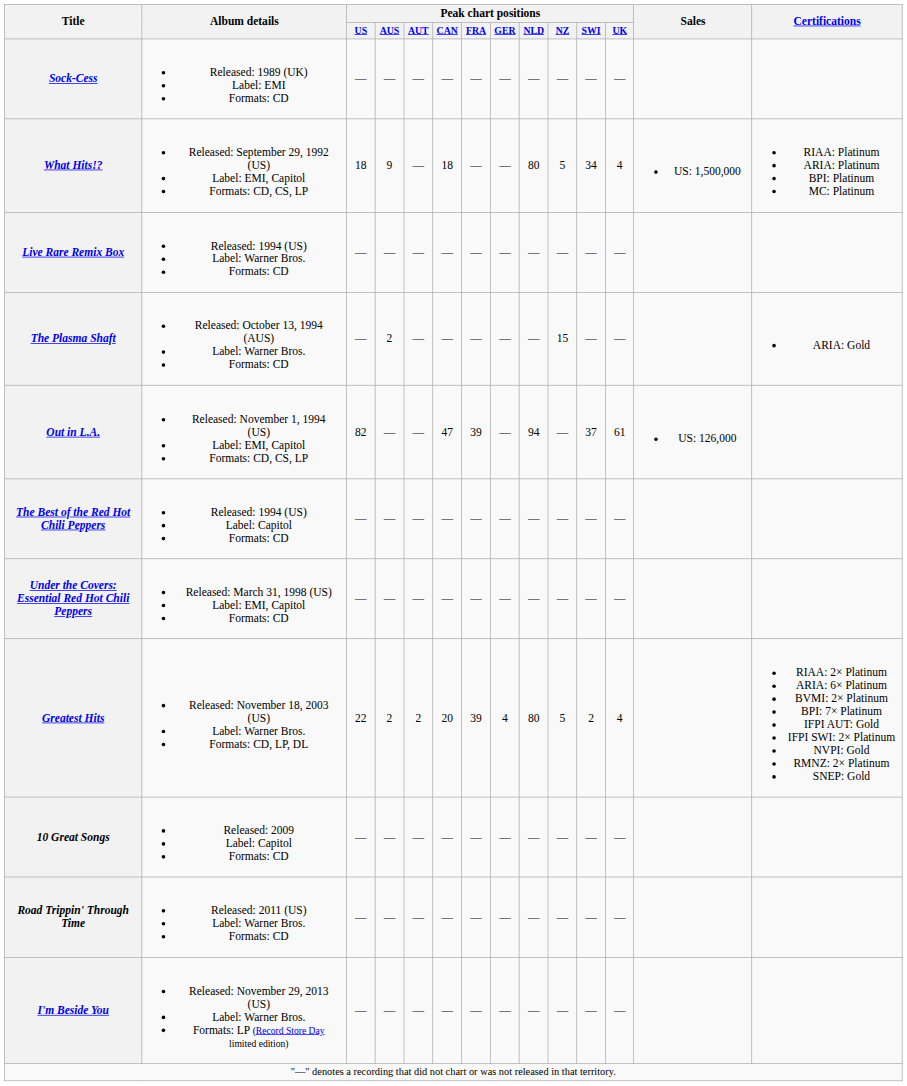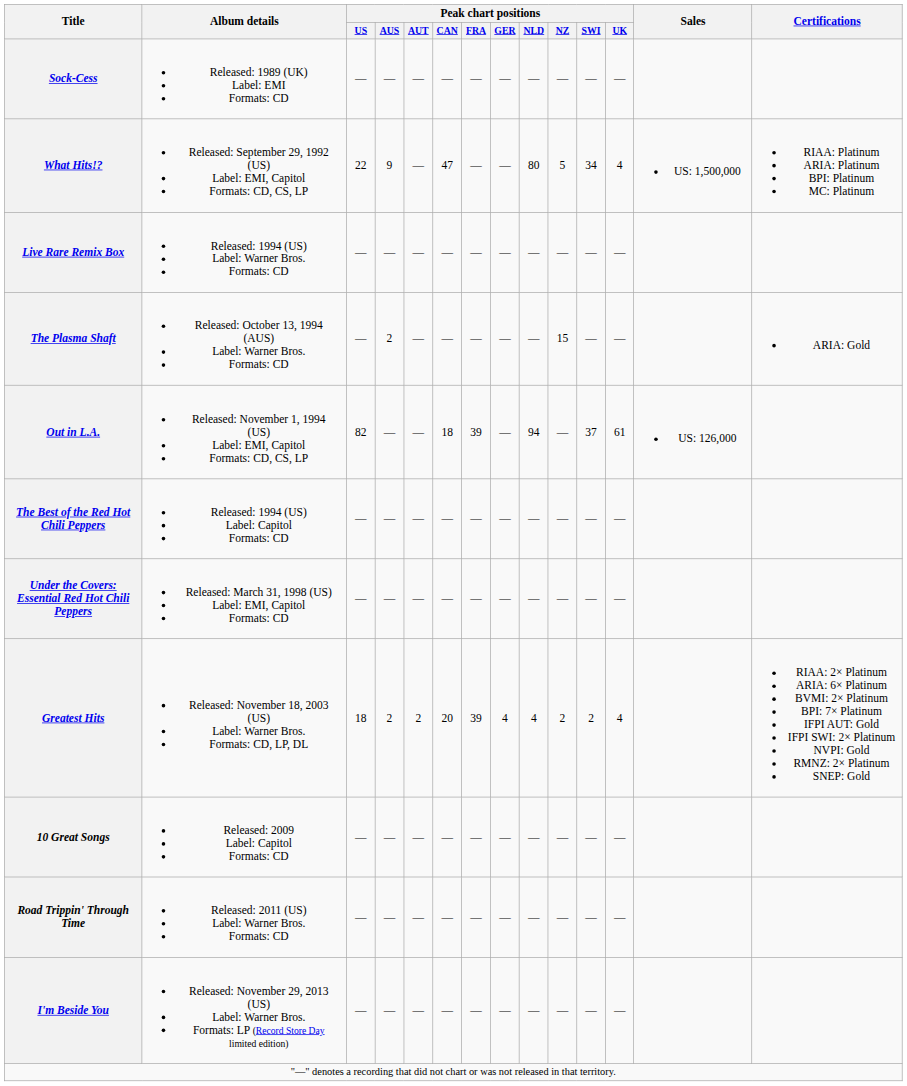 <table class="wikitable plainrowheaders" style="text-align:center;">
 <tr>
 <th scope="col" rowspan="2" style="width:12em;">Title</th>
 <th scope="col" rowspan="2" style="width:18em;">Album details</th>
 <th scope="col" colspan="10">Peak chart positions</th>
 <th scope="col" rowspan="2" style="width:10em;">Sales</th>
 <th scope="col" rowspan="2" style="width:13em;"><a href='#'>Certifications</a></th>
 </tr>
 <tr>
 <th scope="col" style="width:2.5em;font-size:85%;"><a href='#'>US</a><br></th>
 <th scope="col" style="width:2.5em;font-size:85%;"><a href='#'>AUS</a><br></th>
 <th scope="col" style="width:2.5em;font-size:85%;"><a href='#'>AUT</a><br></th>
 <th scope="col" style="width:2.5em;font-size:85%;"><a href='#'>CAN</a><br></th>
 <th scope="col" style="width:2.5em;font-size:85%;"><a href='#'>FRA</a><br></th>
 <th scope="col" style="width:2.5em;font-size:85%;"><a href='#'>GER</a><br></th>
 <th scope="col" style="width:2.5em;font-size:85%;"><a href='#'>NLD</a><br></th>
 <th scope="col" style="width:2.5em;font-size:85%;"><a href='#'>NZ</a><br></th>
 <th scope="col" style="width:2.5em;font-size:85%;"><a href='#'>SWI</a><br></th>
 <th scope="col" style="width:2.5em;font-size:85%;"><a href='#'>UK</a><br></th>
 </tr>
 <tr>
 <th scope="row"><em><a href='#'>Sock-Cess</a></em></th>
 <td><br><ul><li>Released: 1989 <span>(UK)</span></li><li>Label: EMI</li><li>Formats: CD</li></ul></td>
 <td>—</td>
 <td>—</td>
 <td>—</td>
 <td>—</td>
 <td>—</td>
 <td>—</td>
 <td>—</td>
 <td>—</td>
 <td>—</td>
 <td>—</td>
 <td></td>
 <td></td>
 </tr>
 <tr>
 <th scope="row"><em><a href='#'>What Hits!?</a></em></th>
 <td><br><ul><li>Released: September 29, 1992<br><span>(US)</span></li><li>Label: EMI, Capitol</li><li>Formats: CD, CS, LP</li></ul></td>
-<td>18</td>
+<td>22</td>
 <td>9</td>
 <td>—</td>
-<td>18</td>
+<td>47</td>
 <td>—</td>
 <td>—</td>
 <td>80</td>
 <td>5</td>
 <td>34</td>
 <td>4</td>
 <td><br><ul><li>US: 1,500,000</li></ul></td>
 <td><br><ul><li>RIAA: Platinum</li><li>ARIA: Platinum</li><li>BPI: Platinum</li><li>MC: Platinum</li></ul></td>
 </tr>
 <tr>
 <th scope="row"><em><a href='#'>Live Rare Remix Box</a></em></th>
 <td><br><ul><li>Released: 1994 <span>(US)</span></li><li>Label: Warner Bros.</li><li>Formats: CD</li></ul></td>
 <td>—</td>
 <td>—</td>
 <td>—</td>
 <td>—</td>
 <td>—</td>
 <td>—</td>
 <td>—</td>
 <td>—</td>
 <td>—</td>
 <td>—</td>
 <td></td>
 <td></td>
 </tr>
 <tr>
 <th scope="row"><em><a href='#'>The Plasma Shaft</a></em></th>
 <td><br><ul><li>Released: October 13, 1994<br><span>(AUS)</span></li><li>Label: Warner Bros.</li><li>Formats: CD</li></ul></td>
 <td>—</td>
 <td>2</td>
 <td>—</td>
 <td>—</td>
 <td>—</td>
 <td>—</td>
 <td>—</td>
 <td>15</td>
 <td>—</td>
 <td>—</td>
 <td></td>
 <td><br><ul><li>ARIA: Gold</li></ul></td>
 </tr>
 <tr>
 <th scope="row"><em><a href='#'>Out in L.A.</a></em></th>
 <td><br><ul><li>Released: November 1, 1994<br><span>(US)</span></li><li>Label: EMI, Capitol</li><li>Formats: CD, CS, LP</li></ul></td>
 <td>82</td>
 <td>—</td>
 <td>—</td>
-<td>47</td>
+<td>18</td>
 <td>39</td>
 <td>—</td>
 <td>94</td>
 <td>—</td>
 <td>37</td>
 <td>61</td>
 <td><br><ul><li>US: 126,000</li></ul></td>
 <td></td>
 </tr>
 <tr>
 <th scope="row"><em><a href='#'>The Best of the Red Hot<br>Chili Peppers</a></em></th>
 <td><br><ul><li>Released: 1994 <span>(US)</span></li><li>Label: Capitol</li><li>Formats: CD</li></ul></td>
 <td>—</td>
 <td>—</td>
 <td>—</td>
 <td>—</td>
 <td>—</td>
 <td>—</td>
 <td>—</td>
 <td>—</td>
 <td>—</td>
 <td>—</td>
 <td></td>
 <td></td>
 </tr>
 <tr>
 <th scope="row"><em><a href='#'>Under the Covers:<br>Essential Red Hot Chili<br>Peppers</a></em></th>
 <td><br><ul><li>Released: March 31, 1998 <span>(US)</span></li><li>Label: EMI, Capitol</li><li>Formats: CD</li></ul></td>
 <td>—</td>
 <td>—</td>
 <td>—</td>
 <td>—</td>
 <td>—</td>
 <td>—</td>
 <td>—</td>
 <td>—</td>
 <td>—</td>
 <td>—</td>
 <td></td>
 <td></td>
 </tr>
 <tr>
 <th scope="row"><em><a href='#'>Greatest Hits</a></em></th>
 <td><br><ul><li>Released: November 18, 2003<br><span>(US)</span></li><li>Label: Warner Bros.</li><li>Formats: CD, LP, DL</li></ul></td>
-<td>22</td>
+<td>18</td>
 <td>2</td>
 <td>2</td>
 <td>20</td>
 <td>39</td>
 <td>4</td>
-<td>80</td>
-<td>5</td>
+<td>4</td>
+<td>2</td>
 <td>2</td>
 <td>4</td>
 <td></td>
 <td><br><ul><li>RIAA: 2× Platinum</li><li>ARIA: 6× Platinum</li><li>BVMI: 2× Platinum</li><li>BPI: 7× Platinum</li><li>IFPI AUT: Gold</li><li>IFPI SWI: 2× Platinum</li><li>NVPI: Gold</li><li>RMNZ: 2× Platinum</li><li>SNEP: Gold</li></ul></td>
 </tr>
 <tr>
 <th scope="row"><em>10 Great Songs</em></th>
 <td><br><ul><li>Released: 2009</li><li>Label: Capitol</li><li>Formats: CD</li></ul></td>
 <td>—</td>
 <td>—</td>
 <td>—</td>
 <td>—</td>
 <td>—</td>
 <td>—</td>
 <td>—</td>
 <td>—</td>
 <td>—</td>
 <td>—</td>
 <td></td>
 <td></td>
 </tr>
 <tr>
 <th scope="row"><em>Road Trippin' Through<br>Time</em></th>
 <td><br><ul><li>Released: 2011 <span>(US)</span></li><li>Label: Warner Bros.</li><li>Formats: CD</li></ul></td>
 <td>—</td>
 <td>—</td>
 <td>—</td>
 <td>—</td>
 <td>—</td>
 <td>—</td>
 <td>—</td>
 <td>—</td>
 <td>—</td>
 <td>—</td>
 <td></td>
 <td></td>
 </tr>
 <tr>
 <th scope="row"><em><a href='#'>I'm Beside You</a></em></th>
 <td><br><ul><li>Released: November 29, 2013<br><span>(US)</span></li><li>Label: Warner Bros.</li><li>Formats: LP <small>(<a href='#'>Record Store Day</a><br>limited edition)</small></li></ul></td>
 <td>—</td>
 <td>—</td>
 <td>—</td>
 <td>—</td>
 <td>—</td>
 <td>—</td>
 <td>—</td>
 <td>—</td>
 <td>—</td>
 <td>—</td>
 <td></td>
 <td></td>
 </tr>
 <tr>
 <td colspan="15" style="font-size:90%">"—" denotes a recording that did not chart or was not released in that territory.</td>
 </tr>
 </table>
